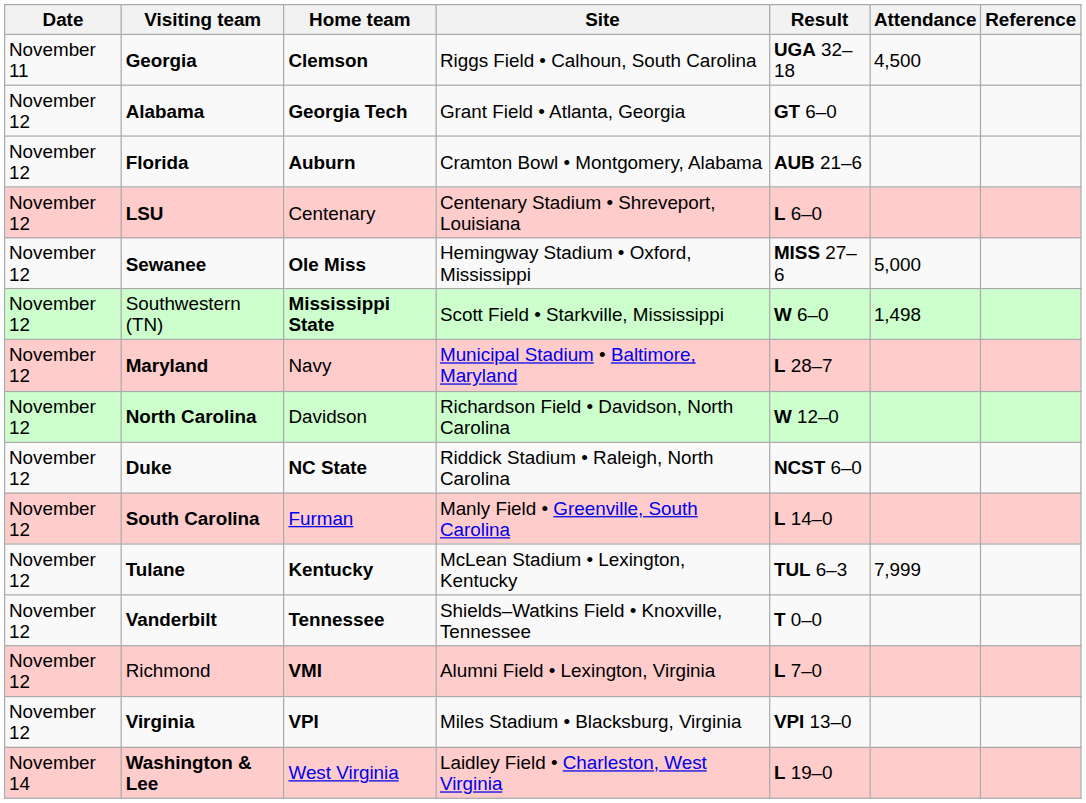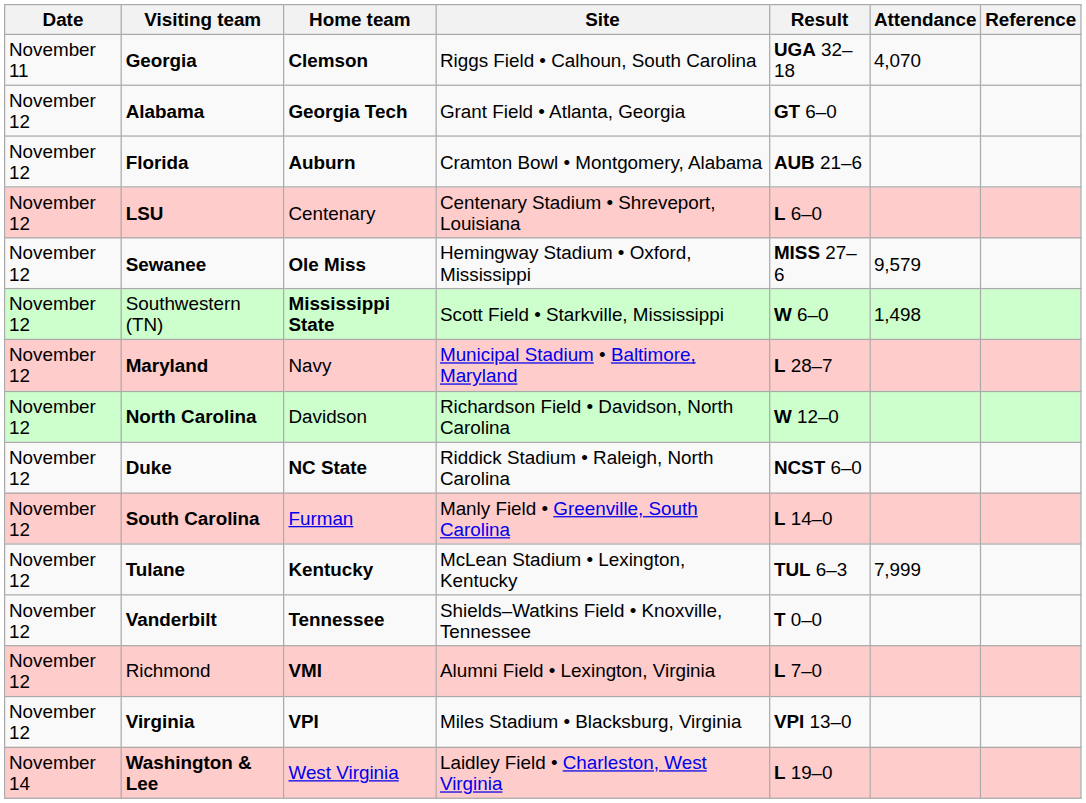 <table class="wikitable" style="font-size:95%;">
 <tr>
 <th>Date</th>
 <th>Visiting team</th>
 <th>Home team</th>
 <th>Site</th>
 <th>Result</th>
 <th>Attendance</th>
 <th class="unsortable">Reference</th>
 </tr>
 <tr bgcolor=>
 <td>November 11</td>
 <td><strong>Georgia</strong></td>
 <td><strong>Clemson</strong></td>
 <td>Riggs Field • Calhoun, South Carolina</td>
 <td><strong>UGA</strong> 32–18</td>
-<td>4,500</td>
+<td>4,070</td>
 <td></td>
 </tr>
 <tr bgcolor=>
 <td>November 12</td>
 <td><strong>Alabama</strong></td>
 <td><strong>Georgia Tech</strong></td>
 <td>Grant Field • Atlanta, Georgia</td>
 <td><strong>GT</strong> 6–0</td>
 <td></td>
 <td></td>
 </tr>
 <tr bgcolor=>
 <td>November 12</td>
 <td><strong>Florida</strong></td>
 <td><strong>Auburn</strong></td>
 <td>Cramton Bowl • Montgomery, Alabama</td>
 <td><strong>AUB</strong> 21–6</td>
 <td></td>
 <td></td>
 </tr>
 <tr bgcolor=ffcccc>
 <td>November 12</td>
 <td><strong>LSU</strong></td>
 <td>Centenary</td>
 <td>Centenary Stadium • Shreveport, Louisiana</td>
 <td><strong>L</strong> 6–0</td>
 <td></td>
 <td></td>
 </tr>
 <tr bgcolor=>
 <td>November 12</td>
 <td><strong>Sewanee</strong></td>
 <td><strong>Ole Miss</strong></td>
 <td>Hemingway Stadium • Oxford, Mississippi</td>
 <td><strong>MISS</strong> 27–6</td>
-<td>5,000</td>
+<td>9,579</td>
 <td></td>
 </tr>
 <tr bgcolor=ccffcc>
 <td>November 12</td>
 <td>Southwestern (TN)</td>
 <td><strong>Mississippi State</strong></td>
 <td>Scott Field • Starkville, Mississippi</td>
 <td><strong>W</strong> 6–0</td>
 <td>1,498</td>
 <td></td>
 </tr>
 <tr bgcolor=ffcccc>
 <td>November 12</td>
 <td><strong>Maryland</strong></td>
 <td>Navy</td>
 <td><a href='#'>Municipal Stadium</a> • <a href='#'>Baltimore, Maryland</a></td>
 <td><strong>L</strong> 28–7</td>
 <td></td>
 <td></td>
 </tr>
 <tr bgcolor=ccffcc>
 <td>November 12</td>
 <td><strong>North Carolina</strong></td>
 <td>Davidson</td>
 <td>Richardson Field • Davidson, North Carolina</td>
 <td><strong>W</strong> 12–0</td>
 <td></td>
 <td></td>
 </tr>
 <tr bgcolor=>
 <td>November 12</td>
 <td><strong>Duke</strong></td>
 <td><strong>NC State</strong></td>
 <td>Riddick Stadium • Raleigh, North Carolina</td>
 <td><strong>NCST</strong> 6–0</td>
 <td></td>
 <td></td>
 </tr>
 <tr bgcolor=ffcccc>
 <td>November 12</td>
 <td><strong>South Carolina</strong></td>
 <td><a href='#'>Furman</a></td>
 <td>Manly Field • <a href='#'>Greenville, South Carolina</a></td>
 <td><strong>L</strong> 14–0</td>
 <td></td>
 <td></td>
 </tr>
 <tr bgcolor=>
 <td>November 12</td>
 <td><strong>Tulane</strong></td>
 <td><strong>Kentucky</strong></td>
 <td>McLean Stadium • Lexington, Kentucky</td>
 <td><strong>TUL</strong> 6–3</td>
 <td>7,999</td>
 <td></td>
 </tr>
 <tr bgcolor=>
 <td>November 12</td>
 <td><strong>Vanderbilt</strong></td>
 <td><strong>Tennessee</strong></td>
 <td>Shields–Watkins Field • Knoxville, Tennessee</td>
 <td><strong>T</strong> 0–0</td>
 <td></td>
 <td></td>
 </tr>
 <tr bgcolor=ffcccc>
 <td>November 12</td>
 <td>Richmond</td>
 <td><strong>VMI</strong></td>
 <td>Alumni Field • Lexington, Virginia</td>
 <td><strong>L</strong> 7–0</td>
 <td></td>
 <td></td>
 </tr>
 <tr bgcolor=>
 <td>November 12</td>
 <td><strong>Virginia</strong></td>
 <td><strong>VPI</strong></td>
 <td>Miles Stadium • Blacksburg, Virginia</td>
 <td><strong>VPI</strong> 13–0</td>
 <td></td>
 <td></td>
 </tr>
 <tr bgcolor=ffcccc>
 <td>November 14</td>
 <td><strong>Washington & Lee</strong></td>
 <td><a href='#'>West Virginia</a></td>
 <td>Laidley Field • <a href='#'>Charleston, West Virginia</a></td>
 <td><strong>L</strong> 19–0</td>
 <td></td>
 <td></td>
 </tr>
 </table>
